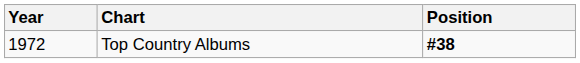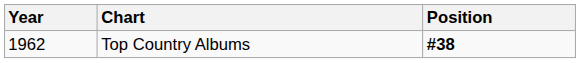 <table class="wikitable" style="margin-top: 0" width="550px">
 <tr>
 <th style="text-align: left">Year</th>
 <th style="text-align: left">Chart</th>
 <th style="text-align: left">Position</th>
 </tr>
 <tr>
-<td>1972</td>
+<td>1962</td>
 <td>Top Country Albums</td>
 <td><strong>#38</strong></td>
 </tr>
 </table>
